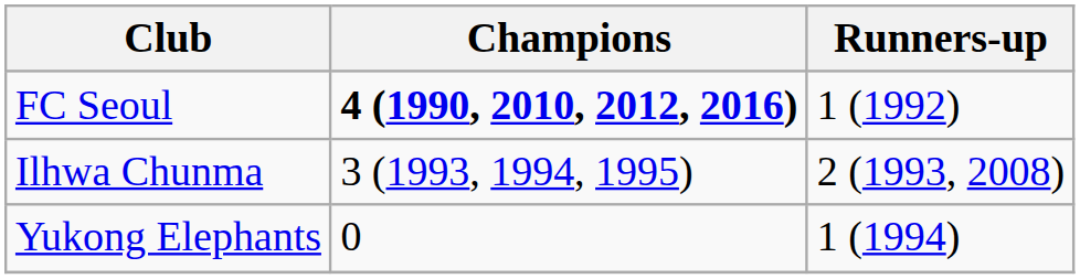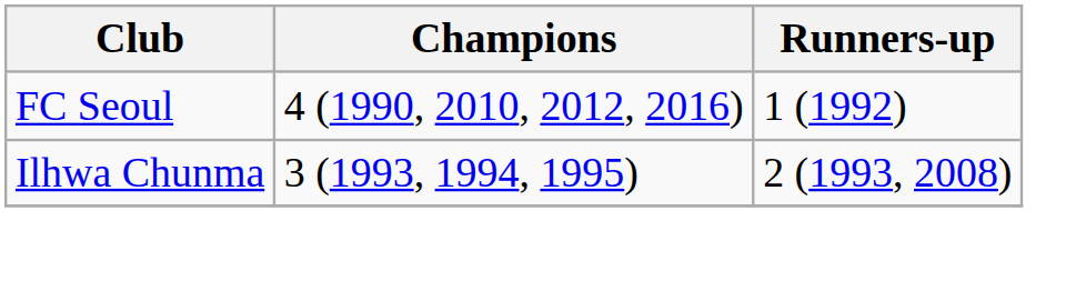 <table class="wikitable">
 <tr>
 <th>Club</th>
 <th>Champions</th>
 <th>Runners-up</th>
 </tr>
 <tr>
 <td><a href='#'>FC Seoul</a></td>
-<td><strong>4 (<a href='#'>1990</a>, <a href='#'>2010</a>, <a href='#'>2012</a>, <a href='#'>2016</a>)</strong></td>
+<td>4 (<a href='#'>1990</a>, <a href='#'>2010</a>, <a href='#'>2012</a>, <a href='#'>2016</a>)</td>
 <td>1 (<a href='#'>1992</a>)</td>
 </tr>
 <tr>
 <td><a href='#'>Ilhwa Chunma</a></td>
 <td>3 (<a href='#'>1993</a>, <a href='#'>1994</a>, <a href='#'>1995</a>)</td>
 <td>2 (<a href='#'>1993</a>, <a href='#'>2008</a>)</td>
 </tr>
 <tr>
-<td><a href='#'>Yukong Elephants</a></td>
-<td>0</td>
-<td>1 (<a href='#'>1994</a>)</td>
-</tr>
-<tr>
 </tr>
 </table>
